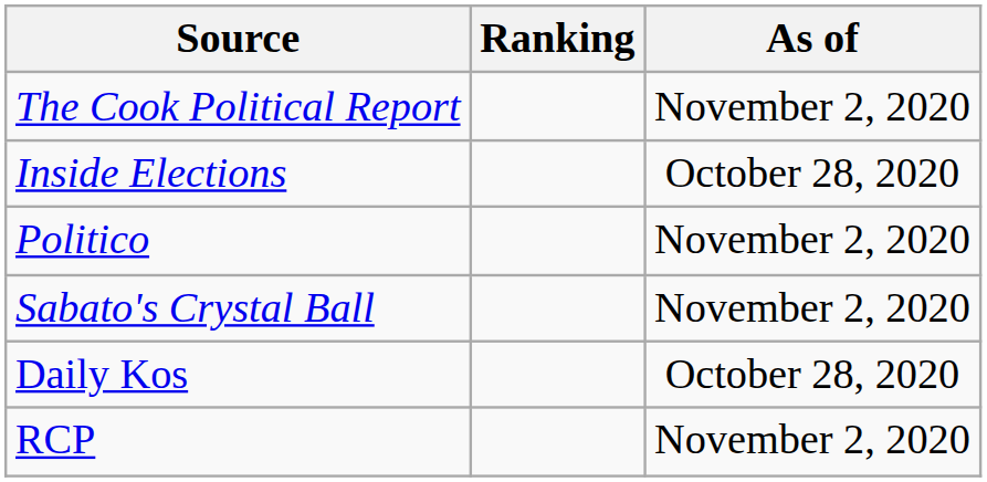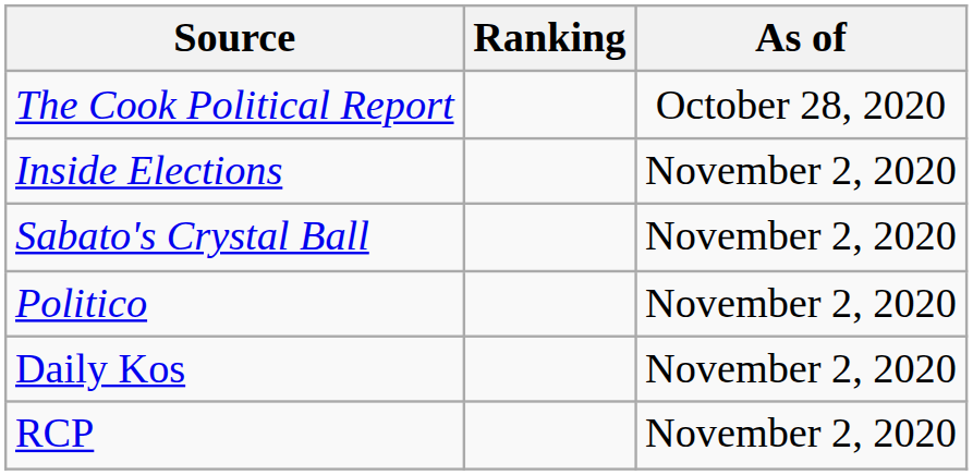 <table class="wikitable" style="text-align:center">
 <tr>
 <th>Source</th>
 <th>Ranking</th>
 <th>As of</th>
 </tr>
 <tr>
 <td align=left><em><a href='#'>The Cook Political Report</a></em></td>
 <td></td>
-<td>November 2, 2020</td>
+<td>October 28, 2020</td>
 </tr>
 <tr>
 <td align=left><em><a href='#'>Inside Elections</a></em></td>
-<td></td>
-<td>October 28, 2020</td>
-</tr>
-<tr>
-<td align="left"><em><a href='#'>Politico</a></em></td>
 <td></td>
 <td>November 2, 2020</td>
 </tr>
 <tr>
 <td align=left><em><a href='#'>Sabato's Crystal Ball</a></em></td>
 <td></td>
 <td>November 2, 2020</td>
 </tr>
 <tr>
+<td align="left"><em><a href='#'>Politico</a></em></td>
+<td></td>
+<td>November 2, 2020</td>
+</tr>
+<tr>
 <td align="left"><a href='#'>Daily Kos</a></td>
 <td></td>
-<td>October 28, 2020</td>
+<td>November 2, 2020</td>
 </tr>
 <tr>
 <td align="left"><a href='#'>RCP</a></td>
 <td></td>
 <td>November 2, 2020</td>
 </tr>
 </table>
